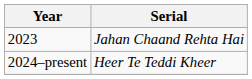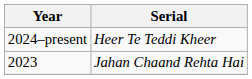 <table class = "wikitable sortable">
 <tr>
 <th>Year</th>
 <th>Serial</th>
 </tr>
 <tr>
+<td>2024–present</td>
+<td><em>Heer Te Teddi Kheer</em></td>
+</tr>
+<tr>
 <td>2023</td>
 <td><em>Jahan Chaand Rehta Hai</em></td>
 </tr>
 <tr>
-<td>2024–present</td>
-<td><em>Heer Te Teddi Kheer</em></td>
-</tr>
-<tr>
 </tr>
 </table>
